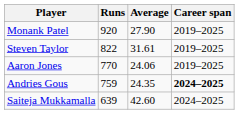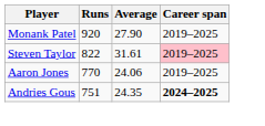 <table class="wikitable">
 <tr>
 <th>Player</th>
 <th>Runs</th>
 <th>Average</th>
 <th>Career span</th>
 </tr>
 <tr>
 <td><a href='#'>Monank Patel</a></td>
 <td>920</td>
 <td>27.90</td>
 <td>2019–2025</td>
 </tr>
 <tr>
 <td><a href='#'>Steven Taylor</a></td>
 <td>822</td>
 <td>31.61</td>
-<td>2019–2025</td>
+<td style="background: pink;">2019–2025</td>
 </tr>
 <tr>
 <td><a href='#'>Aaron Jones</a></td>
 <td>770</td>
 <td>24.06</td>
 <td>2019–2025</td>
 </tr>
 <tr>
 <td><a href='#'>Andries Gous</a></td>
-<td>759</td>
+<td>751</td>
 <td>24.35</td>
 <td><strong>2024–2025</strong></td>
 </tr>
-<tr>
-<td><a href='#'>Saiteja Mukkamalla</a></td>
-<td>639</td>
-<td>42.60</td>
-<td>2024–2025</td>
-</tr>
 </table>
